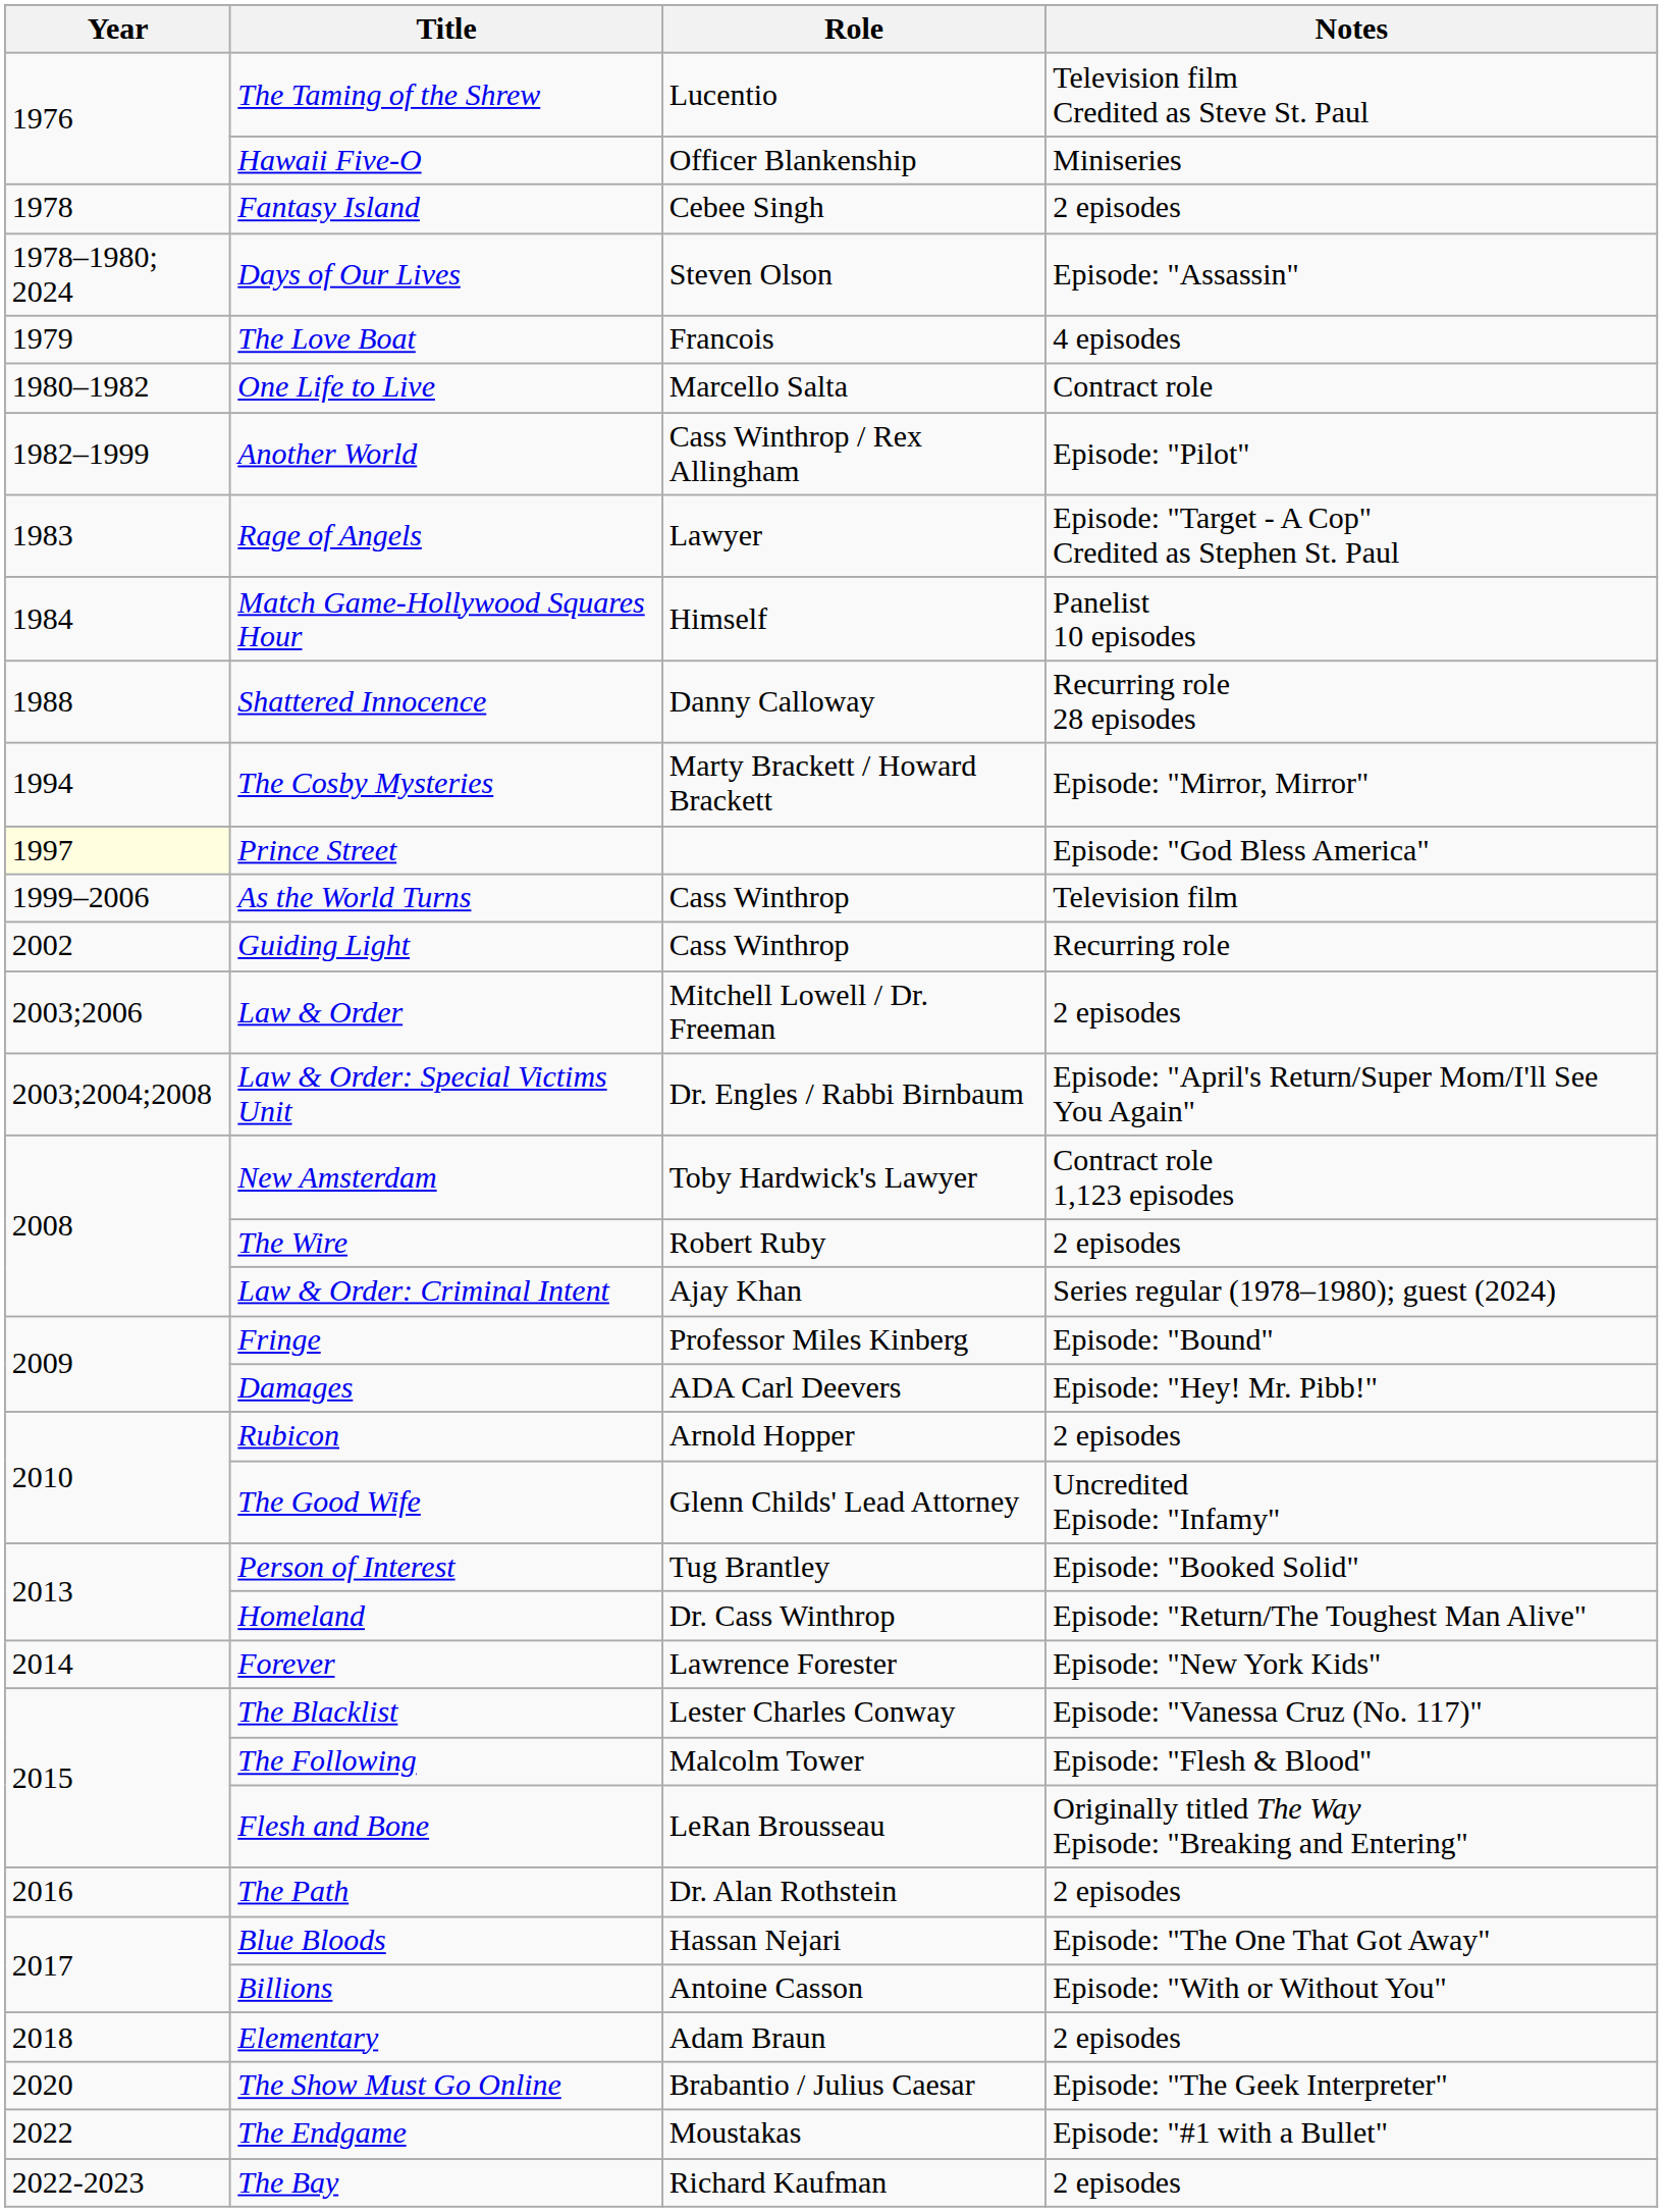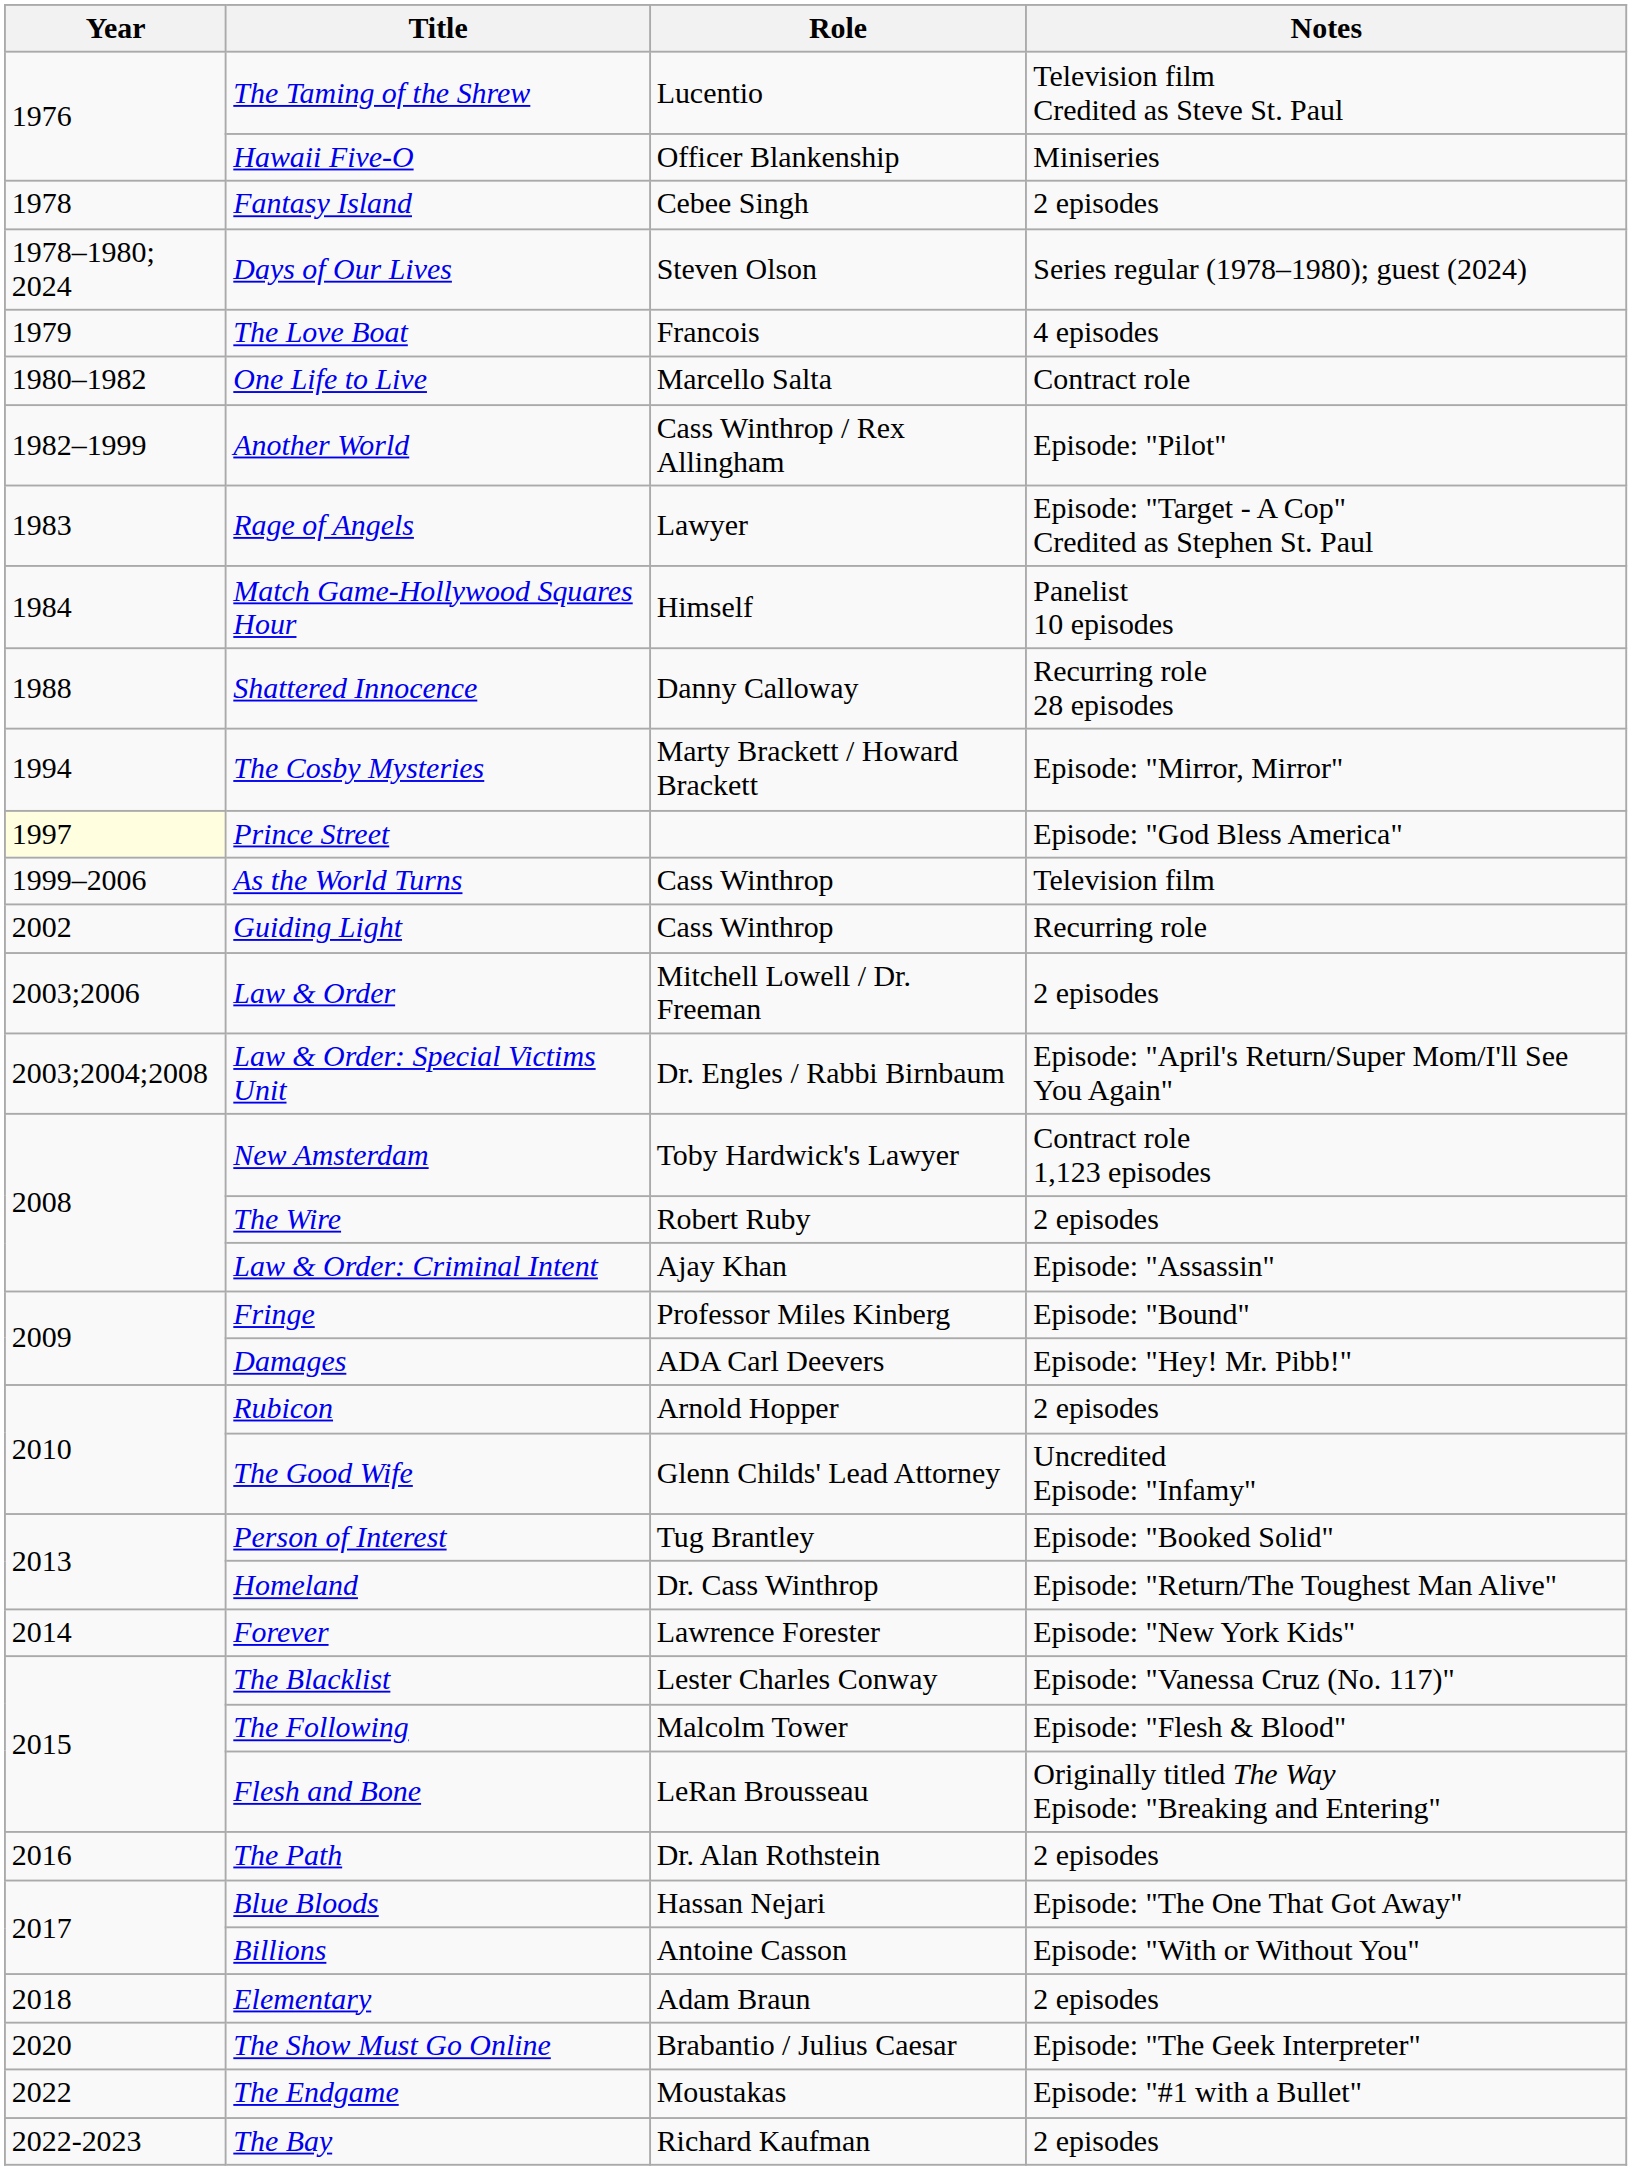 <table class="wikitable">
 <tr>
 <th>Year</th>
 <th>Title</th>
 <th>Role</th>
 <th>Notes</th>
 </tr>
 <tr>
 <td rowspan=2>1976</td>
 <td><em><a href='#'>The Taming of the Shrew</a></em></td>
 <td>Lucentio</td>
 <td>Television film<br> Credited as Steve St. Paul</td>
 </tr>
 <tr>
 <td><em><a href='#'>Hawaii Five-O</a></em></td>
 <td>Officer Blankenship</td>
 <td>Miniseries</td>
 </tr>
 <tr>
 <td>1978</td>
 <td><em><a href='#'>Fantasy Island</a></em></td>
 <td>Cebee Singh</td>
 <td>2 episodes</td>
 </tr>
 <tr>
 <td>1978–1980; 2024</td>
 <td><em><a href='#'>Days of Our Lives</a></em></td>
 <td>Steven Olson</td>
-<td>Episode: "Assassin"</td>
+<td>Series regular (1978–1980); guest (2024)</td>
 </tr>
 <tr>
 <td>1979</td>
 <td><em><a href='#'>The Love Boat</a></em></td>
 <td>Francois</td>
 <td>4 episodes</td>
 </tr>
 <tr>
 <td>1980–1982</td>
 <td><em><a href='#'>One Life to Live</a></em></td>
 <td>Marcello Salta</td>
 <td>Contract role</td>
 </tr>
 <tr>
 <td>1982–1999</td>
 <td><em><a href='#'>Another World</a></em></td>
 <td>Cass Winthrop / Rex Allingham</td>
 <td>Episode: "Pilot"</td>
 </tr>
 <tr>
 <td>1983</td>
 <td><em><a href='#'>Rage of Angels</a></em></td>
 <td>Lawyer</td>
 <td>Episode: "Target - A Cop"<br> Credited as Stephen St. Paul</td>
 </tr>
 <tr>
 <td>1984</td>
 <td><em><a href='#'>Match Game-Hollywood Squares Hour</a></em></td>
 <td>Himself</td>
 <td>Panelist<br> 10 episodes</td>
 </tr>
 <tr>
 <td>1988</td>
 <td><em><a href='#'>Shattered Innocence</a></em></td>
 <td>Danny Calloway</td>
 <td>Recurring role<br>28 episodes</td>
 </tr>
 <tr>
 <td>1994</td>
 <td><em><a href='#'>The Cosby Mysteries</a></em></td>
 <td>Marty Brackett / Howard Brackett</td>
 <td>Episode: "Mirror, Mirror"</td>
 </tr>
 <tr>
 <td style="background: lightyellow;">1997</td>
 <td><em><a href='#'>Prince Street</a></em></td>
 <td></td>
 <td>Episode: "God Bless America"</td>
 </tr>
 <tr>
 <td>1999–2006</td>
 <td><em><a href='#'>As the World Turns</a></em></td>
 <td>Cass Winthrop</td>
 <td>Television film</td>
 </tr>
 <tr>
 <td>2002</td>
 <td><em><a href='#'>Guiding Light</a></em></td>
 <td>Cass Winthrop</td>
 <td>Recurring role</td>
 </tr>
 <tr>
 <td>2003;2006</td>
 <td><em><a href='#'>Law & Order</a></em></td>
 <td>Mitchell Lowell / Dr. Freeman</td>
 <td>2 episodes</td>
 </tr>
 <tr>
 <td>2003;2004;2008</td>
 <td><em><a href='#'>Law & Order: Special Victims Unit</a></em></td>
 <td>Dr. Engles / Rabbi Birnbaum</td>
 <td>Episode: "April's Return/Super Mom/I'll See You Again"</td>
 </tr>
 <tr>
 <td rowspan="3">2008</td>
 <td><em><a href='#'>New Amsterdam</a></em></td>
 <td>Toby Hardwick's Lawyer</td>
 <td>Contract role<br>1,123 episodes</td>
 </tr>
 <tr>
 <td><em><a href='#'>The Wire</a></em></td>
 <td>Robert Ruby</td>
 <td>2 episodes</td>
 </tr>
 <tr>
 <td><em><a href='#'>Law & Order: Criminal Intent</a></em></td>
 <td>Ajay Khan</td>
-<td>Series regular (1978–1980); guest (2024)</td>
+<td>Episode: "Assassin"</td>
 </tr>
 <tr>
 <td rowspan=2>2009</td>
 <td><em><a href='#'>Fringe</a></em></td>
 <td>Professor Miles Kinberg</td>
 <td>Episode: "Bound"</td>
 </tr>
 <tr>
 <td><em><a href='#'>Damages</a></em></td>
 <td>ADA Carl Deevers</td>
 <td>Episode: "Hey! Mr. Pibb!"</td>
 </tr>
 <tr>
 <td rowspan="2">2010</td>
 <td><em><a href='#'>Rubicon</a></em></td>
 <td>Arnold Hopper</td>
 <td>2 episodes</td>
 </tr>
 <tr>
 <td><em><a href='#'>The Good Wife</a></em></td>
 <td>Glenn Childs' Lead Attorney</td>
 <td>Uncredited<br>Episode: "Infamy"</td>
 </tr>
 <tr>
 <td rowspan="2">2013</td>
 <td><em><a href='#'>Person of Interest</a></em></td>
 <td>Tug Brantley</td>
 <td>Episode: "Booked Solid"</td>
 </tr>
 <tr>
 <td><em><a href='#'>Homeland</a></em></td>
 <td>Dr. Cass Winthrop</td>
 <td>Episode: "Return/The Toughest Man Alive"</td>
 </tr>
 <tr>
 <td>2014</td>
 <td><em><a href='#'>Forever</a></em></td>
 <td>Lawrence Forester</td>
 <td>Episode: "New York Kids"</td>
 </tr>
 <tr>
 <td rowspan=3>2015</td>
 <td><em><a href='#'>The Blacklist</a></em></td>
 <td>Lester Charles Conway</td>
 <td>Episode: "Vanessa Cruz (No. 117)"</td>
 </tr>
 <tr>
 <td><em><a href='#'>The Following</a></em></td>
 <td>Malcolm Tower</td>
 <td>Episode: "Flesh & Blood"</td>
 </tr>
 <tr>
 <td><em><a href='#'>Flesh and Bone</a></em></td>
 <td>LeRan Brousseau</td>
 <td>Originally titled <em>The Way</em><br>Episode: "Breaking and Entering"</td>
 </tr>
 <tr>
 <td>2016</td>
 <td><em><a href='#'>The Path</a></em></td>
 <td>Dr. Alan Rothstein</td>
 <td>2 episodes</td>
 </tr>
 <tr>
 <td rowspan=2>2017</td>
 <td><em><a href='#'>Blue Bloods</a></em></td>
 <td>Hassan Nejari</td>
 <td>Episode: "The One That Got Away"</td>
 </tr>
 <tr>
 <td><em><a href='#'>Billions</a></em></td>
 <td>Antoine Casson</td>
 <td>Episode: "With or Without You"</td>
 </tr>
 <tr>
 <td>2018</td>
 <td><em><a href='#'>Elementary</a></em></td>
 <td>Adam Braun</td>
 <td>2 episodes</td>
 </tr>
 <tr>
 <td>2020</td>
 <td><em><a href='#'>The Show Must Go Online</a></em></td>
 <td>Brabantio / Julius Caesar</td>
 <td>Episode: "The Geek Interpreter"</td>
 </tr>
 <tr>
 <td>2022</td>
 <td><em><a href='#'>The Endgame</a></em></td>
 <td>Moustakas</td>
 <td>Episode: "#1 with a Bullet"</td>
 </tr>
 <tr>
 <td>2022-2023</td>
 <td><em><a href='#'>The Bay</a></em></td>
 <td>Richard Kaufman</td>
 <td>2 episodes</td>
 </tr>
 </table>
